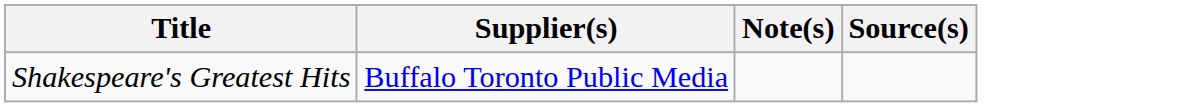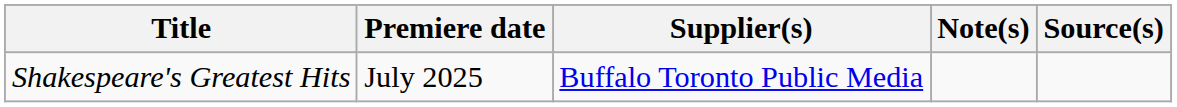 <table class="wikitable sortable">
 <tr>
 <th>Title</th>
+<th>Premiere date</th>
 <th>Supplier(s)</th>
 <th>Note(s)</th>
 <th>Source(s)</th>
 </tr>
 <tr>
 <td><em>Shakespeare's Greatest Hits</em></td>
+<td>July 2025</td>
 <td><a href='#'>Buffalo Toronto Public Media</a></td>
 <td></td>
 <td></td>
 </tr>
 </table>
